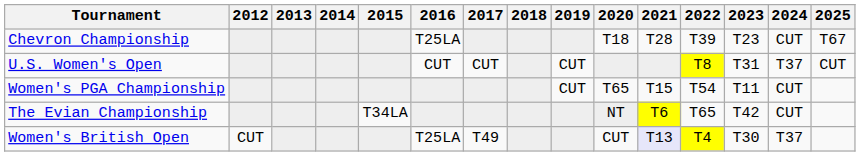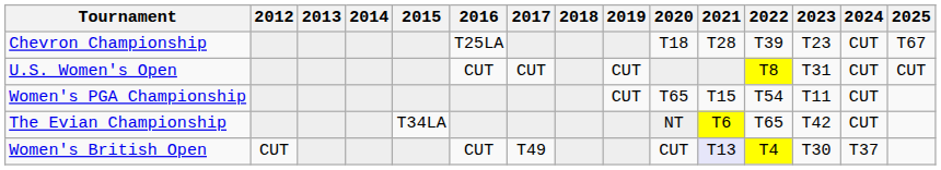 <table class="wikitable" style="font-size:95%;text-align:center;">
 <tr>
 <th>Tournament</th>
 <th>2012</th>
 <th>2013</th>
 <th>2014</th>
 <th>2015</th>
 <th>2016</th>
 <th>2017</th>
 <th>2018</th>
 <th>2019</th>
 <th>2020</th>
 <th>2021</th>
 <th>2022</th>
 <th>2023</th>
 <th>2024</th>
 <th>2025</th>
 </tr>
 <tr>
 <td align=left><a href='#'>Chevron Championship</a></td>
 <td style="background:#eeeeee;"></td>
 <td style="background:#eeeeee;"></td>
 <td style="background:#eeeeee;"></td>
 <td style="background:#eeeeee;"></td>
 <td>T25<span>LA</span></td>
 <td style="background:#eeeeee;"></td>
 <td style="background:#eeeeee;"></td>
 <td style="background:#eeeeee;"></td>
 <td>T18</td>
 <td>T28</td>
 <td>T39</td>
 <td>T23</td>
 <td>CUT</td>
 <td>T67</td>
 </tr>
 <tr>
 <td align=left><a href='#'>U.S. Women's Open</a></td>
 <td style="background:#eeeeee;"></td>
 <td style="background:#eeeeee;"></td>
 <td style="background:#eeeeee;"></td>
 <td style="background:#eeeeee;"></td>
 <td>CUT</td>
 <td>CUT</td>
 <td style="background:#eeeeee;"></td>
 <td>CUT</td>
 <td style="background:#eeeeee;"></td>
 <td style="background:#eeeeee;"></td>
 <td style="background:yellow;">T8</td>
 <td>T31</td>
-<td>T37</td>
+<td>CUT</td>
 <td>CUT</td>
 </tr>
 <tr>
 <td align=left><a href='#'>Women's PGA Championship</a></td>
 <td style="background:#eeeeee;"></td>
 <td style="background:#eeeeee;"></td>
 <td style="background:#eeeeee;"></td>
 <td style="background:#eeeeee;"></td>
 <td style="background:#eeeeee;"></td>
 <td style="background:#eeeeee;"></td>
 <td style="background:#eeeeee;"></td>
 <td>CUT</td>
 <td>T65</td>
 <td>T15</td>
 <td>T54</td>
 <td>T11</td>
 <td>CUT</td>
 <td></td>
 </tr>
 <tr>
 <td align=left><a href='#'>The Evian Championship</a></td>
 <td style="background:#eeeeee;"></td>
 <td style="background:#eeeeee;"></td>
 <td style="background:#eeeeee;"></td>
 <td>T34<span>LA</span></td>
 <td style="background:#eeeeee;"></td>
 <td style="background:#eeeeee;"></td>
 <td style="background:#eeeeee;"></td>
 <td style="background:#eeeeee;"></td>
 <td style="background:#eeeeee;">NT</td>
 <td style="background:yellow;">T6</td>
 <td>T65</td>
 <td>T42</td>
 <td>CUT</td>
 <td></td>
 </tr>
 <tr>
 <td align=left><a href='#'>Women's British Open</a></td>
 <td>CUT</td>
 <td style="background:#eeeeee;"></td>
 <td style="background:#eeeeee;"></td>
 <td style="background:#eeeeee;"></td>
-<td>T25<span>LA</span></td>
+<td>CUT</td>
 <td>T49</td>
 <td style="background:#eeeeee;"></td>
 <td style="background:#eeeeee;"></td>
 <td>CUT</td>
 <td style="background: lavender;">T13</td>
 <td style="background:yellow;">T4</td>
 <td>T30</td>
 <td>T37</td>
 <td></td>
 </tr>
 </table>
